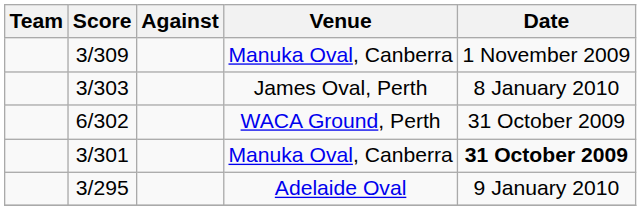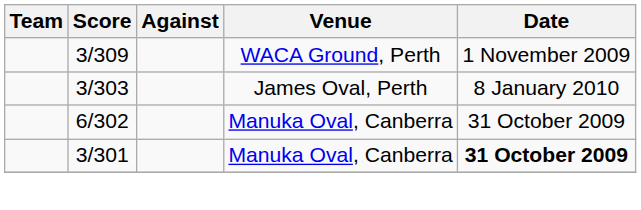 <table class="wikitable sortable" style="text-align:center">
 <tr>
 <th class="unsortable">Team</th>
 <th>Score</th>
 <th>Against</th>
 <th>Venue</th>
 <th>Date</th>
 </tr>
 <tr>
 <td style="text-align:left;"></td>
 <td>3/309</td>
 <td style="text-align:left;"></td>
-<td><a href='#'>Manuka Oval</a>, Canberra</td>
+<td><a href='#'>WACA Ground</a>, Perth</td>
 <td>1 November 2009</td>
 </tr>
 <tr>
 <td style="text-align:left;"></td>
 <td>3/303</td>
 <td style="text-align:left;"></td>
 <td>James Oval, Perth</td>
 <td>8 January 2010</td>
 </tr>
 <tr>
 <td style="text-align:left;"></td>
 <td>6/302</td>
 <td style="text-align:left;"></td>
-<td><a href='#'>WACA Ground</a>, Perth</td>
+<td><a href='#'>Manuka Oval</a>, Canberra</td>
 <td>31 October 2009</td>
 </tr>
 <tr>
 <td style="text-align:left;"></td>
 <td>3/301</td>
 <td style="text-align:left;"></td>
 <td><a href='#'>Manuka Oval</a>, Canberra</td>
 <td><strong>31 October 2009</strong></td>
 </tr>
 <tr>
-<td style="text-align:left;"></td>
-<td>3/295</td>
-<td style="text-align:left;"></td>
-<td><a href='#'>Adelaide Oval</a></td>
-<td>9 January 2010</td>
-</tr>
-<tr>
 </tr>
 </table>
